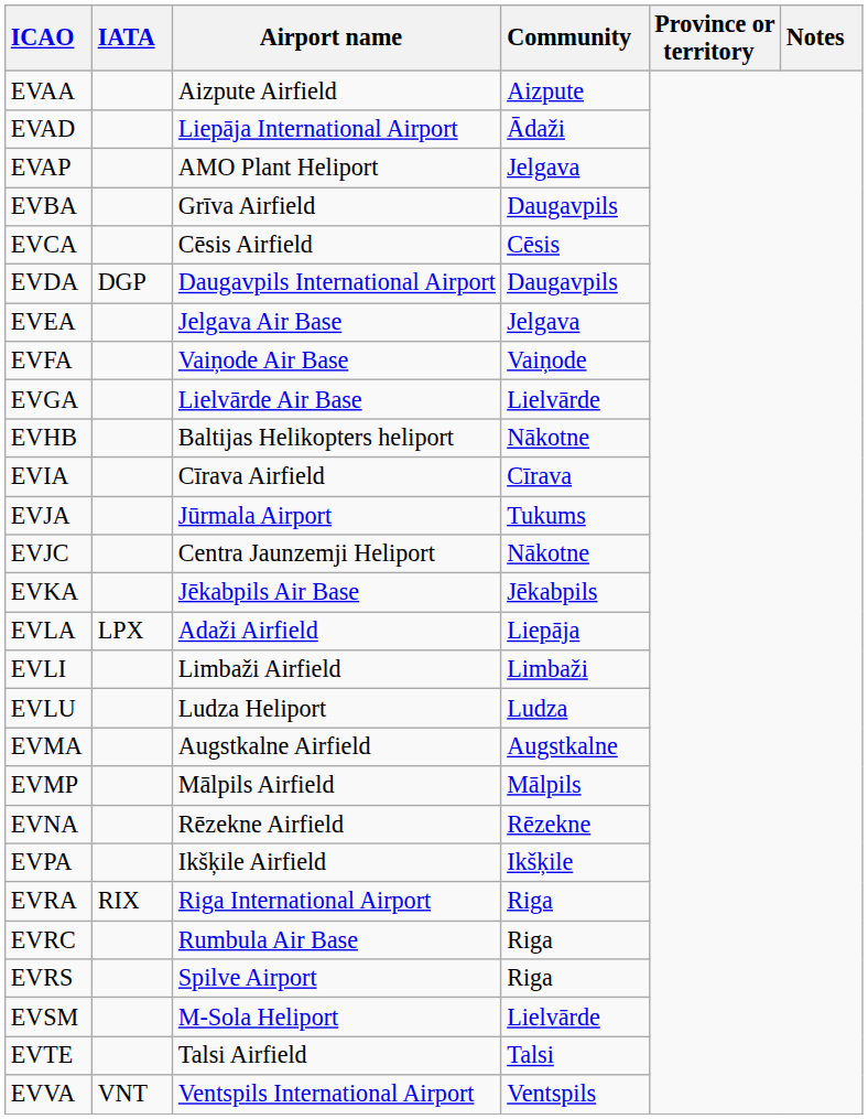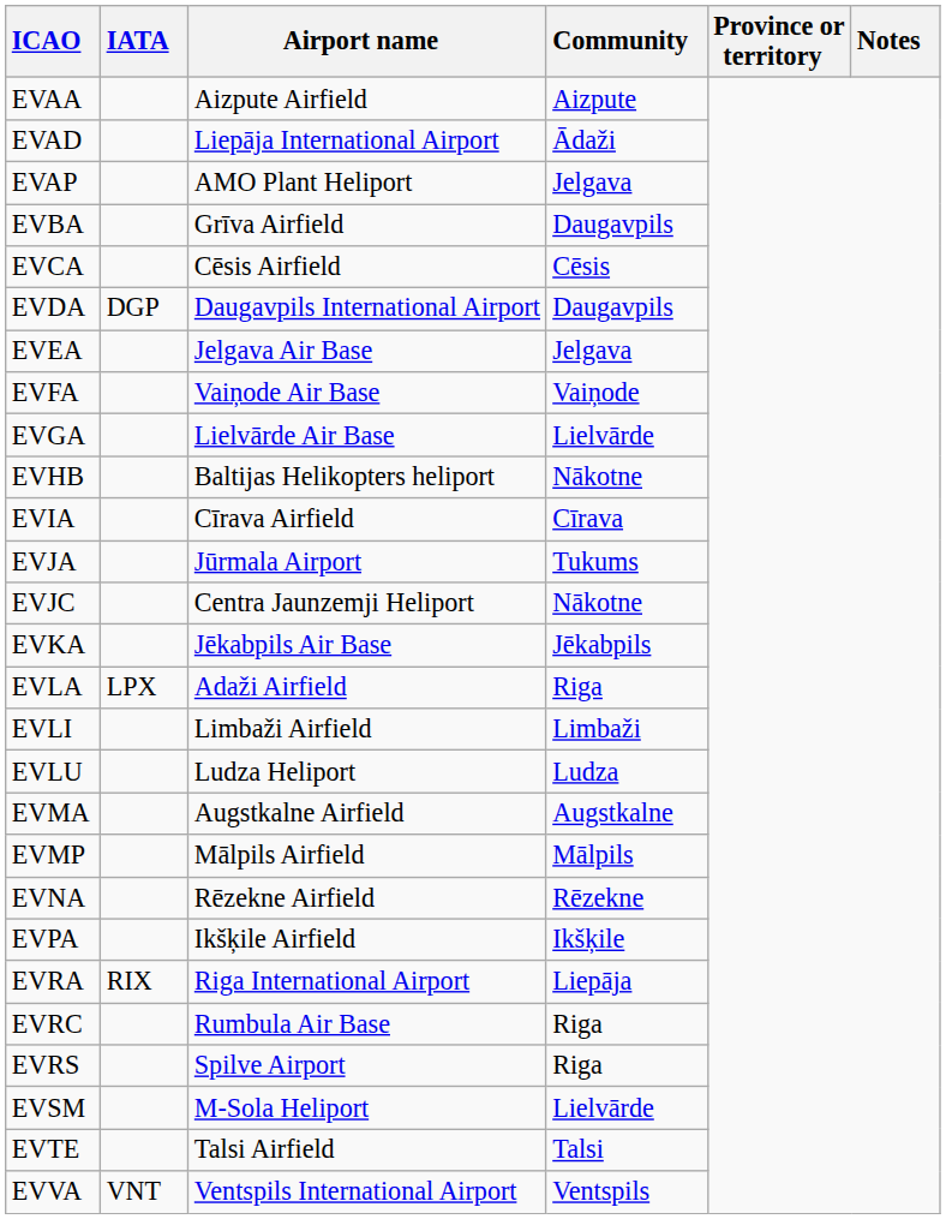 <table class="wikitable" style="width:auto;">
 <tr>
 <th width="*"><a href='#'>ICAO</a>  </th>
 <th width="*"><a href='#'>IATA</a>  </th>
 <th width="*">Airport name  </th>
 <th width="*">Community  </th>
 <th width="*">Province or<br>territory  </th>
 <th width="*">Notes  </th>
 </tr>
 <tr>
 <td>EVAA</td>
 <td></td>
 <td>Aizpute Airfield</td>
 <td><a href='#'>Aizpute</a></td>
 </tr>
 <tr>
 <td>EVAD</td>
 <td></td>
 <td><a href='#'>Liepāja International Airport</a></td>
 <td><a href='#'>Ādaži</a></td>
 </tr>
 <tr>
 <td>EVAP</td>
 <td></td>
 <td>AMO Plant Heliport</td>
 <td><a href='#'>Jelgava</a></td>
 </tr>
 <tr>
 <td>EVBA</td>
 <td></td>
 <td>Grīva Airfield</td>
 <td><a href='#'>Daugavpils</a></td>
 </tr>
 <tr>
 <td>EVCA</td>
 <td></td>
 <td>Cēsis Airfield</td>
 <td><a href='#'>Cēsis</a></td>
 </tr>
 <tr>
 <td>EVDA</td>
 <td>DGP</td>
 <td><a href='#'>Daugavpils International Airport</a></td>
 <td><a href='#'>Daugavpils</a></td>
 </tr>
 <tr>
 <td>EVEA</td>
 <td></td>
 <td><a href='#'>Jelgava Air Base</a></td>
 <td><a href='#'>Jelgava</a></td>
 </tr>
 <tr>
 <td>EVFA</td>
 <td></td>
 <td><a href='#'>Vaiņode Air Base</a></td>
 <td><a href='#'>Vaiņode</a></td>
 </tr>
 <tr>
 <td>EVGA</td>
 <td></td>
 <td><a href='#'>Lielvārde Air Base</a></td>
 <td><a href='#'>Lielvārde</a></td>
 </tr>
 <tr>
 <td>EVHB</td>
 <td></td>
 <td>Baltijas Helikopters heliport</td>
 <td><a href='#'>Nākotne</a></td>
 </tr>
 <tr>
 <td>EVIA</td>
 <td></td>
 <td>Cīrava Airfield</td>
 <td><a href='#'>Cīrava</a></td>
 </tr>
 <tr>
 <td>EVJA</td>
 <td></td>
 <td><a href='#'>Jūrmala Airport</a></td>
 <td><a href='#'>Tukums</a></td>
 </tr>
 <tr>
 <td>EVJC</td>
 <td></td>
 <td>Centra Jaunzemji Heliport</td>
 <td><a href='#'>Nākotne</a></td>
 </tr>
 <tr>
 <td>EVKA</td>
 <td></td>
 <td><a href='#'>Jēkabpils Air Base</a></td>
 <td><a href='#'>Jēkabpils</a></td>
 </tr>
 <tr>
 <td>EVLA</td>
 <td>LPX</td>
 <td><a href='#'>Adaži Airfield</a></td>
-<td><a href='#'>Liepāja</a></td>
+<td><a href='#'>Riga</a></td>
 </tr>
 <tr>
 <td>EVLI</td>
 <td></td>
 <td>Limbaži Airfield</td>
 <td><a href='#'>Limbaži</a></td>
 </tr>
 <tr>
 <td>EVLU</td>
 <td></td>
 <td>Ludza Heliport</td>
 <td><a href='#'>Ludza</a></td>
 </tr>
 <tr>
 <td>EVMA</td>
 <td></td>
 <td>Augstkalne Airfield</td>
 <td><a href='#'>Augstkalne</a></td>
 </tr>
 <tr>
 <td>EVMP</td>
 <td></td>
 <td>Mālpils Airfield</td>
 <td><a href='#'>Mālpils</a></td>
 </tr>
 <tr>
 <td>EVNA</td>
 <td></td>
 <td>Rēzekne Airfield</td>
 <td><a href='#'>Rēzekne</a></td>
 </tr>
 <tr>
 <td>EVPA</td>
 <td></td>
 <td>Ikšķile Airfield</td>
 <td><a href='#'>Ikšķile</a></td>
 </tr>
 <tr>
 <td>EVRA</td>
 <td>RIX</td>
 <td><a href='#'>Riga International Airport</a></td>
-<td><a href='#'>Riga</a></td>
+<td><a href='#'>Liepāja</a></td>
 </tr>
 <tr>
 <td>EVRC</td>
 <td></td>
 <td><a href='#'>Rumbula Air Base</a></td>
 <td>Riga</td>
 </tr>
 <tr>
 <td>EVRS</td>
 <td></td>
 <td><a href='#'>Spilve Airport</a></td>
 <td>Riga</td>
 </tr>
 <tr>
 <td>EVSM</td>
 <td></td>
 <td><a href='#'>M-Sola Heliport</a></td>
 <td><a href='#'>Lielvārde</a></td>
 </tr>
 <tr>
 <td>EVTE</td>
 <td></td>
 <td>Talsi Airfield</td>
 <td><a href='#'>Talsi</a></td>
 </tr>
 <tr>
 <td>EVVA</td>
 <td>VNT</td>
 <td><a href='#'>Ventspils International Airport</a></td>
 <td><a href='#'>Ventspils</a></td>
 </tr>
 </table>
